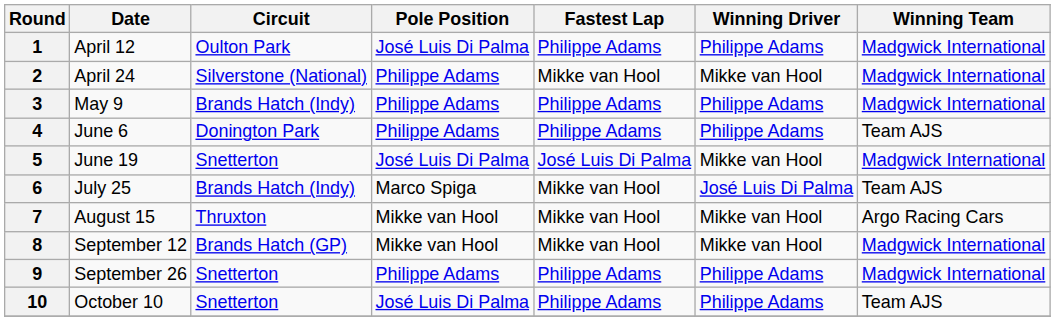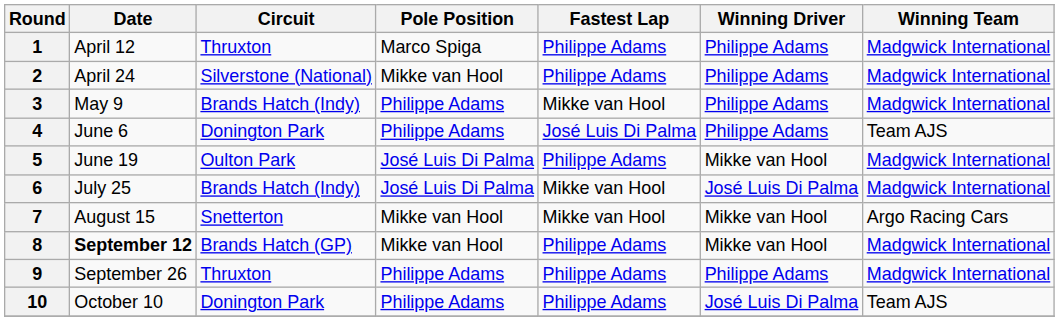 <table class="wikitable" style="font-size: 85%;">
 <tr>
 <th>Round</th>
 <th>Date</th>
 <th>Circuit</th>
 <th>Pole Position</th>
 <th>Fastest Lap</th>
 <th>Winning Driver</th>
 <th>Winning Team</th>
 </tr>
 <tr>
 <th>1</th>
 <td>April 12</td>
-<td> <a href='#'>Oulton Park</a></td>
-<td> <a href='#'>José Luis Di Palma</a></td>
+<td> <a href='#'>Thruxton</a></td>
+<td> Marco Spiga</td>
 <td> <a href='#'>Philippe Adams</a></td>
 <td> <a href='#'>Philippe Adams</a></td>
 <td> <a href='#'>Madgwick International</a></td>
 </tr>
 <tr>
 <th>2</th>
 <td>April 24</td>
 <td> <a href='#'>Silverstone (National)</a></td>
+<td> Mikke van Hool</td>
 <td> <a href='#'>Philippe Adams</a></td>
-<td> Mikke van Hool</td>
-<td> Mikke van Hool</td>
+<td> <a href='#'>Philippe Adams</a></td>
 <td> <a href='#'>Madgwick International</a></td>
 </tr>
 <tr>
 <th>3</th>
 <td>May 9</td>
 <td> <a href='#'>Brands Hatch (Indy)</a></td>
 <td> <a href='#'>Philippe Adams</a></td>
-<td> <a href='#'>Philippe Adams</a></td>
+<td> Mikke van Hool</td>
 <td> <a href='#'>Philippe Adams</a></td>
 <td> <a href='#'>Madgwick International</a></td>
 </tr>
 <tr>
 <th>4</th>
 <td>June 6</td>
 <td> <a href='#'>Donington Park</a></td>
 <td> <a href='#'>Philippe Adams</a></td>
-<td> <a href='#'>Philippe Adams</a></td>
+<td> <a href='#'>José Luis Di Palma</a></td>
 <td> <a href='#'>Philippe Adams</a></td>
 <td> Team AJS</td>
 </tr>
 <tr>
 <th>5</th>
 <td>June 19</td>
-<td> <a href='#'>Snetterton</a></td>
+<td> <a href='#'>Oulton Park</a></td>
 <td> <a href='#'>José Luis Di Palma</a></td>
-<td> <a href='#'>José Luis Di Palma</a></td>
+<td> <a href='#'>Philippe Adams</a></td>
 <td> Mikke van Hool</td>
 <td> <a href='#'>Madgwick International</a></td>
 </tr>
 <tr>
 <th>6</th>
 <td>July 25</td>
 <td> <a href='#'>Brands Hatch (Indy)</a></td>
-<td> Marco Spiga</td>
+<td> <a href='#'>José Luis Di Palma</a></td>
 <td> Mikke van Hool</td>
 <td> <a href='#'>José Luis Di Palma</a></td>
-<td> Team AJS</td>
+<td> <a href='#'>Madgwick International</a></td>
 </tr>
 <tr>
 <th>7</th>
 <td>August 15</td>
-<td> <a href='#'>Thruxton</a></td>
+<td> <a href='#'>Snetterton</a></td>
 <td> Mikke van Hool</td>
 <td> Mikke van Hool</td>
 <td> Mikke van Hool</td>
 <td> Argo Racing Cars</td>
 </tr>
 <tr>
 <th>8</th>
-<td>September 12</td>
+<td><strong>September 12</strong></td>
 <td> <a href='#'>Brands Hatch (GP)</a></td>
 <td> Mikke van Hool</td>
-<td> Mikke van Hool</td>
+<td> <a href='#'>Philippe Adams</a></td>
 <td> Mikke van Hool</td>
 <td> <a href='#'>Madgwick International</a></td>
 </tr>
 <tr>
 <th>9</th>
 <td>September 26</td>
-<td> <a href='#'>Snetterton</a></td>
+<td> <a href='#'>Thruxton</a></td>
 <td> <a href='#'>Philippe Adams</a></td>
 <td> <a href='#'>Philippe Adams</a></td>
 <td> <a href='#'>Philippe Adams</a></td>
 <td> <a href='#'>Madgwick International</a></td>
 </tr>
 <tr>
 <th>10</th>
 <td>October 10</td>
-<td> <a href='#'>Snetterton</a></td>
-<td> <a href='#'>José Luis Di Palma</a></td>
+<td> <a href='#'>Donington Park</a></td>
 <td> <a href='#'>Philippe Adams</a></td>
 <td> <a href='#'>Philippe Adams</a></td>
+<td> <a href='#'>José Luis Di Palma</a></td>
 <td> Team AJS</td>
 </tr>
 <tr>
 </tr>
 </table>
